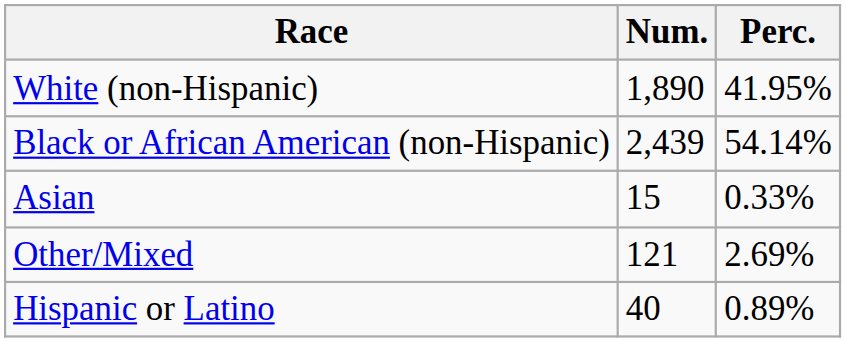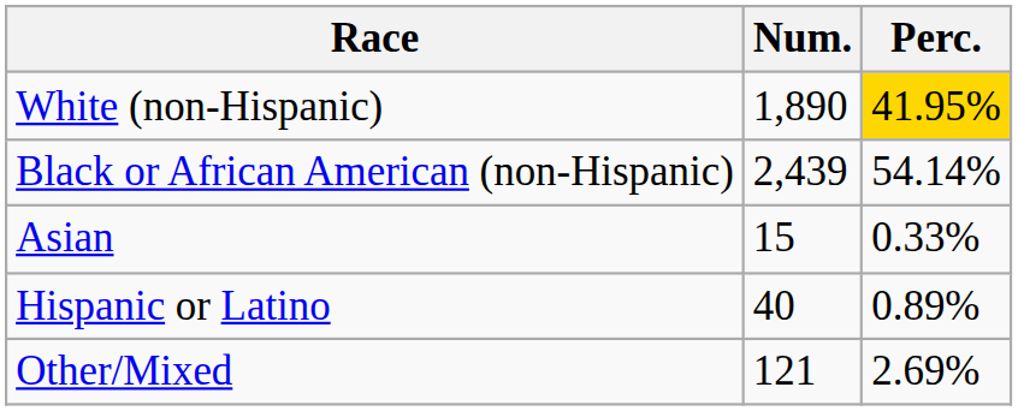 <table class="wikitable">
 <tr>
 <th>Race</th>
 <th>Num.</th>
 <th>Perc.</th>
 </tr>
 <tr>
 <td><a href='#'>White</a> (non-Hispanic)</td>
 <td>1,890</td>
-<td>41.95%</td>
+<td style="background: gold;">41.95%</td>
 </tr>
 <tr>
 <td><a href='#'>Black or African American</a> (non-Hispanic)</td>
 <td>2,439</td>
 <td>54.14%</td>
 </tr>
 <tr>
 <td><a href='#'>Asian</a></td>
 <td>15</td>
 <td>0.33%</td>
 </tr>
 <tr>
+<td><a href='#'>Hispanic</a> or <a href='#'>Latino</a></td>
+<td>40</td>
+<td>0.89%</td>
+</tr>
+<tr>
 <td><a href='#'>Other/Mixed</a></td>
 <td>121</td>
 <td>2.69%</td>
 </tr>
-<tr>
-<td><a href='#'>Hispanic</a> or <a href='#'>Latino</a></td>
-<td>40</td>
-<td>0.89%</td>
-</tr>
 </table>
